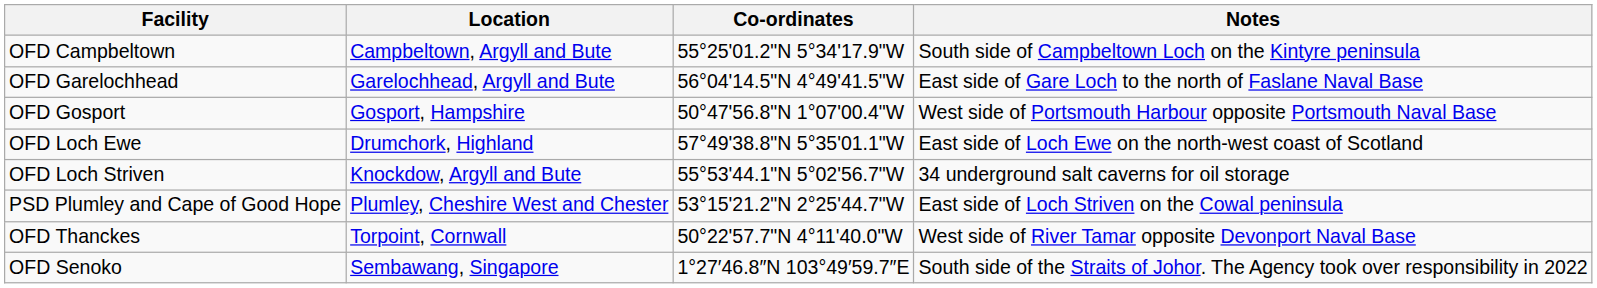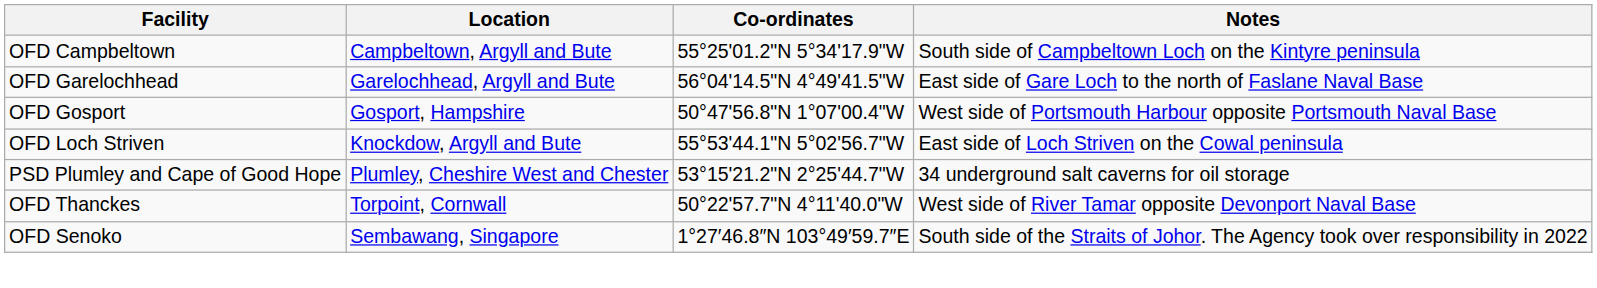 <table class="wikitable">
 <tr>
 <th>Facility</th>
 <th>Location</th>
 <th>Co-ordinates</th>
 <th>Notes</th>
 </tr>
 <tr>
 <td>OFD Campbeltown</td>
 <td><a href='#'>Campbeltown</a>, <a href='#'>Argyll and Bute</a></td>
 <td>55°25'01.2"N 5°34'17.9"W</td>
 <td>South side of <a href='#'>Campbeltown Loch</a> on the <a href='#'>Kintyre peninsula</a></td>
 </tr>
 <tr>
 <td>OFD Garelochhead</td>
 <td><a href='#'>Garelochhead</a>, <a href='#'>Argyll and Bute</a></td>
 <td>56°04'14.5"N 4°49'41.5"W</td>
 <td>East side of <a href='#'>Gare Loch</a> to the north of <a href='#'>Faslane Naval Base</a></td>
 </tr>
 <tr>
 <td>OFD Gosport</td>
 <td><a href='#'>Gosport</a>, <a href='#'>Hampshire</a></td>
 <td>50°47'56.8"N 1°07'00.4"W</td>
 <td>West side of <a href='#'>Portsmouth Harbour</a> opposite <a href='#'>Portsmouth Naval Base</a></td>
 </tr>
 <tr>
-<td>OFD Loch Ewe</td>
-<td><a href='#'>Drumchork</a>, <a href='#'>Highland</a></td>
-<td>57°49'38.8"N 5°35'01.1"W</td>
-<td>East side of <a href='#'>Loch Ewe</a> on the north-west coast of Scotland</td>
-</tr>
-<tr>
 <td>OFD Loch Striven</td>
 <td><a href='#'>Knockdow</a>, <a href='#'>Argyll and Bute</a></td>
 <td>55°53'44.1"N 5°02'56.7"W</td>
-<td>34 underground salt caverns for oil storage</td>
+<td>East side of <a href='#'>Loch Striven</a> on the <a href='#'>Cowal peninsula</a></td>
 </tr>
 <tr>
 <td>PSD Plumley and Cape of Good Hope</td>
 <td><a href='#'>Plumley</a>, <a href='#'>Cheshire West and Chester</a></td>
 <td>53°15'21.2"N 2°25'44.7"W</td>
-<td>East side of <a href='#'>Loch Striven</a> on the <a href='#'>Cowal peninsula</a></td>
+<td>34 underground salt caverns for oil storage</td>
 </tr>
 <tr>
 <td>OFD Thanckes</td>
 <td><a href='#'>Torpoint</a>, <a href='#'>Cornwall</a></td>
 <td>50°22'57.7"N 4°11'40.0"W</td>
 <td>West side of <a href='#'>River Tamar</a> opposite <a href='#'>Devonport Naval Base</a></td>
 </tr>
 <tr>
 <td>OFD Senoko</td>
 <td><a href='#'>Sembawang</a>, <a href='#'>Singapore</a></td>
 <td>1°27′46.8″N 103°49′59.7″E</td>
 <td>South side of the <a href='#'>Straits of Johor</a>. The Agency took over responsibility in 2022</td>
 </tr>
 </table>
